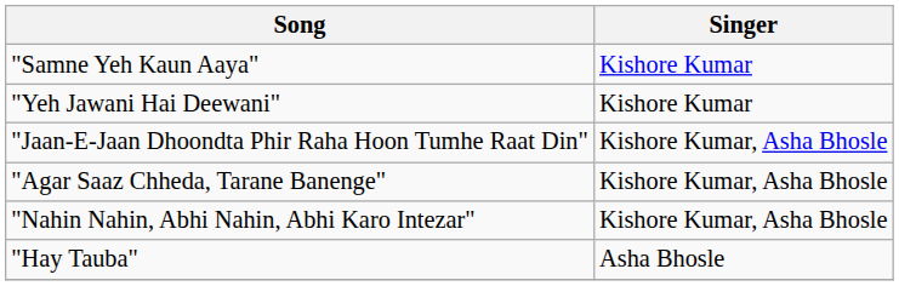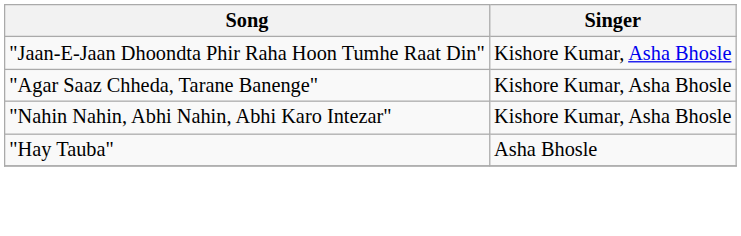 <table class="wikitable">
 <tr>
 <th>Song</th>
 <th>Singer</th>
-</tr>
-<tr>
-<td>"Samne Yeh Kaun Aaya"</td>
-<td><a href='#'>Kishore Kumar</a></td>
-</tr>
-<tr>
-<td>"Yeh Jawani Hai Deewani"</td>
-<td>Kishore Kumar</td>
 </tr>
 <tr>
 <td>"Jaan-E-Jaan Dhoondta Phir Raha Hoon Tumhe Raat Din"</td>
 <td>Kishore Kumar, <a href='#'>Asha Bhosle</a></td>
 </tr>
 <tr>
 <td>"Agar Saaz Chheda, Tarane Banenge"</td>
 <td>Kishore Kumar, Asha Bhosle</td>
 </tr>
 <tr>
 <td>"Nahin Nahin, Abhi Nahin, Abhi Karo Intezar"</td>
 <td>Kishore Kumar, Asha Bhosle</td>
 </tr>
 <tr>
 <td>"Hay Tauba"</td>
 <td>Asha Bhosle</td>
 </tr>
 <tr>
 </tr>
 </table>
